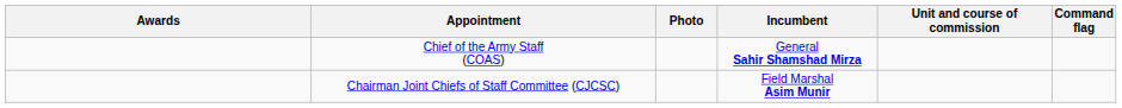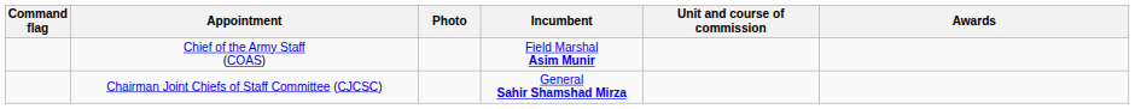 <table class=wikitable>
 <tr>
-<th width="400" style="text-align:center">Awards</th>
+<th width="75" style="text-align:center">Command flag</th>
 <th width="450" style="text-align:center">Appointment</th>
 <th width="75" style="text-align:center">Photo</th>
 <th width="205" style="text-align:center">Incumbent</th>
 <th width="225" style="text-align:center">Unit and course of commission</th>
-<th width="75" style="text-align:center">Command flag</th>
+<th width="400" style="text-align:center">Awards</th>
 </tr>
 <tr>
+<td style="text-align:center"></td>
+<td style="text-align:center"><a href='#'>Chief of the Army Staff</a><br>(<a href='#'>COAS</a>)</td>
 <td></td>
-<td style="text-align:center"><a href='#'>Chief of the Army Staff</a><br>(<a href='#'>COAS</a>)</td>
+<td style="text-align:center"><a href='#'>Field Marshal</a> <br><strong><a href='#'>Asim Munir</a></strong><br></td>
+<td style="text-align:center"></td>
+<td></td>
+</tr>
+<tr>
+<td style="text-align:center"></td>
+<td style="text-align:center"><a href='#'>Chairman Joint Chiefs of Staff Committee</a> (<a href='#'>CJCSC</a>)</td>
 <td></td>
 <td style="text-align:center"><a href='#'>General</a> <br><strong><a href='#'>Sahir Shamshad Mirza</a></strong><br></td>
 <td style="text-align:center"></td>
-<td style="text-align:center"></td>
-</tr>
-<tr>
 <td></td>
-<td style="text-align:center"><a href='#'>Chairman Joint Chiefs of Staff Committee</a> (<a href='#'>CJCSC</a>)</td>
-<td></td>
-<td style="text-align:center"><a href='#'>Field Marshal</a> <br><strong><a href='#'>Asim Munir</a></strong><br></td>
-<td style="text-align:center"></td>
-<td style="text-align:center"></td>
 </tr>
 </table>
